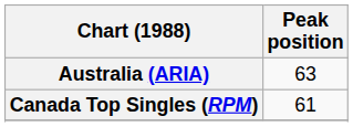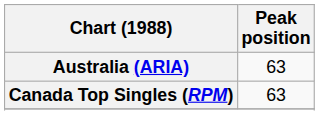 <table class="wikitable sortable plainrowheaders" style="text-align:center">
 <tr>
 <th>Chart (1988)</th>
 <th>Peak<br>position</th>
 </tr>
 <tr>
 <th scope="row">Australia <a href='#'>(ARIA)</a></th>
 <td align="center">63</td>
 </tr>
 <tr>
 <th scope="row">Canada Top Singles (<em><a href='#'>RPM</a></em>)</th>
-<td style="text-align:center;">61</td>
+<td style="text-align:center;">63</td>
 </tr>
 <tr>
 </tr>
 <tr>
 </tr>
 <tr>
 </tr>
 </table>
